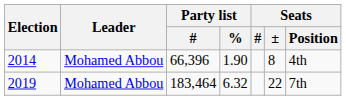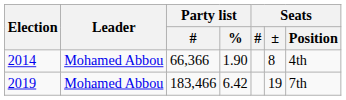 <table class="wikitable">
 <tr>
 <th rowspan=2>Election</th>
 <th rowspan=2>Leader</th>
 <th colspan=2>Party list</th>
 <th colspan=3>Seats</th>
 </tr>
 <tr>
 <th>#</th>
 <th>%</th>
 <th>#</th>
 <th>±</th>
 <th>Position</th>
 </tr>
 <tr>
 <td><a href='#'>2014</a></td>
 <td><a href='#'>Mohamed Abbou</a></td>
-<td>66,396</td>
+<td>66,366</td>
 <td>1.90</td>
 <td></td>
 <td> 8</td>
 <td> 4th</td>
 </tr>
 <tr>
 <td><a href='#'>2019</a></td>
 <td><a href='#'>Mohamed Abbou</a></td>
-<td>183,464</td>
-<td>6.32</td>
+<td>183,466</td>
+<td>6.42</td>
 <td></td>
-<td> 22</td>
+<td> 19</td>
 <td> 7th</td>
 </tr>
 </table>
